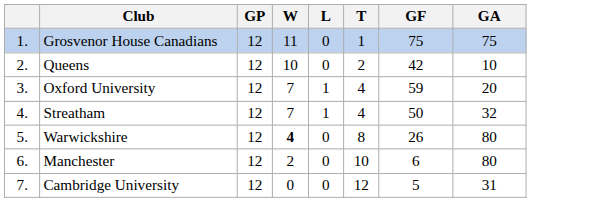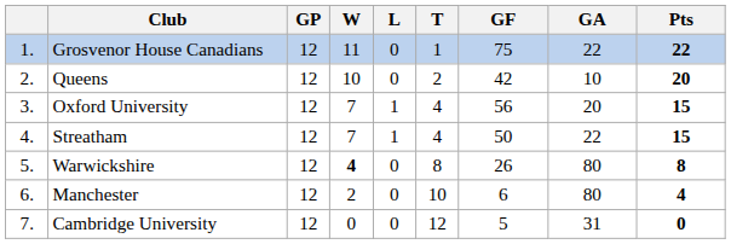 <table class="wikitable">
 <tr>
 <th width="30"></th>
 <th width="200">Club</th>
 <th width="30">GP</th>
 <th width="30">W</th>
 <th width="30">L</th>
 <th width="30">T</th>
 <th width="70">GF</th>
 <th width="70">GA</th>
+<th width="70">Pts</th>
 </tr>
 <tr bgcolor="#BCD2EE" align="center">
 <td>1.</td>
 <td align="left">Grosvenor House Canadians</td>
 <td>12</td>
 <td>11</td>
 <td>0</td>
 <td>1</td>
 <td>75</td>
-<td>75</td>
+<td>22</td>
+<td><strong>22</strong></td>
 </tr>
 <tr bgcolor="#FFFFFF" align="center">
 <td>2.</td>
 <td align="left">Queens</td>
 <td>12</td>
 <td>10</td>
 <td>0</td>
 <td>2</td>
 <td>42</td>
 <td>10</td>
+<td><strong>20</strong></td>
 </tr>
 <tr bgcolor="#FFFFFF" align="center">
 <td>3.</td>
 <td align="left">Oxford University</td>
 <td>12</td>
 <td>7</td>
 <td>1</td>
 <td>4</td>
-<td>59</td>
+<td>56</td>
 <td>20</td>
+<td><strong>15</strong></td>
 </tr>
 <tr bgcolor="#FFFFFF" align="center">
 <td>4.</td>
 <td align="left">Streatham</td>
 <td>12</td>
 <td>7</td>
 <td>1</td>
 <td>4</td>
 <td>50</td>
-<td>32</td>
+<td>22</td>
+<td><strong>15</strong></td>
 </tr>
 <tr bgcolor="#FFFFFF" align="center">
 <td>5.</td>
 <td align="left">Warwickshire</td>
 <td>12</td>
 <td><strong>4</strong></td>
 <td>0</td>
 <td>8</td>
 <td>26</td>
 <td>80</td>
+<td><strong>8</strong></td>
 </tr>
 <tr bgcolor="#FFFFFF" align="center">
 <td>6.</td>
 <td align="left">Manchester</td>
 <td>12</td>
 <td>2</td>
 <td>0</td>
 <td>10</td>
 <td>6</td>
 <td>80</td>
+<td><strong>4</strong></td>
 </tr>
 <tr bgcolor="#FFFFFF" align="center">
 <td>7.</td>
 <td align="left">Cambridge University</td>
 <td>12</td>
 <td>0</td>
 <td>0</td>
 <td>12</td>
 <td>5</td>
 <td>31</td>
+<td><strong>0</strong></td>
 </tr>
 </table>
